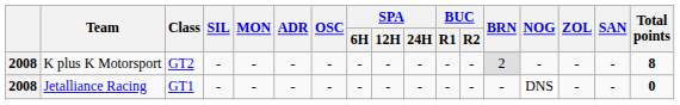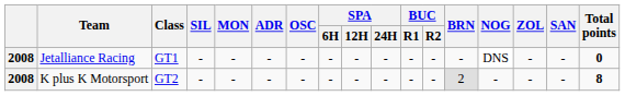 <table class="wikitable" style="font-size: 85%; text-align:center;">
 <tr>
 <th rowspan=2 valign=middle></th>
 <th rowspan=2 valign=middle>Team</th>
 <th rowspan=2 valign=middle>Class</th>
 <th rowspan=2><a href='#'>SIL</a><br></th>
 <th rowspan=2><a href='#'>MON</a><br></th>
 <th rowspan=2><a href='#'>ADR</a><br></th>
 <th rowspan=2><a href='#'>OSC</a><br></th>
 <th colspan=3><a href='#'>SPA</a> </th>
 <th colspan=2><a href='#'>BUC</a> </th>
 <th rowspan=2><a href='#'>BRN</a><br></th>
 <th rowspan=2><a href='#'>NOG</a><br></th>
 <th rowspan=2><a href='#'>ZOL</a><br></th>
 <th rowspan=2><a href='#'>SAN</a><br></th>
 <th rowspan=2 valign=middle>Total<br>points</th>
 </tr>
 <tr>
 <th>6H</th>
 <th>12H</th>
 <th>24H</th>
 <th>R1</th>
 <th>R2</th>
 </tr>
 <tr>
 <th>2008</th>
+<td align=left><a href='#'>Jetalliance Racing</a></td>
+<td align=left><a href='#'>GT1</a></td>
+<td>-</td>
+<td>-</td>
+<td>-</td>
+<td>-</td>
+<td>-</td>
+<td>-</td>
+<td>-</td>
+<td>-</td>
+<td>-</td>
+<td>-</td>
+<td style="background:#FFFFFF;">DNS</td>
+<td>-</td>
+<td>-</td>
+<td><strong>0</strong></td>
+</tr>
+<tr>
+<th>2008</th>
 <td align=left>K plus K Motorsport</td>
 <td align=left><a href='#'>GT2</a></td>
 <td>-</td>
 <td>-</td>
 <td>-</td>
 <td>-</td>
 <td>-</td>
 <td>-</td>
 <td>-</td>
 <td>-</td>
 <td>-</td>
 <td style="background:#DFDFDF;">2</td>
 <td>-</td>
 <td>-</td>
 <td>-</td>
 <td><strong>8</strong></td>
 </tr>
-<tr>
-<th>2008</th>
-<td align=left><a href='#'>Jetalliance Racing</a></td>
-<td align=left><a href='#'>GT1</a></td>
-<td>-</td>
-<td>-</td>
-<td>-</td>
-<td>-</td>
-<td>-</td>
-<td>-</td>
-<td>-</td>
-<td>-</td>
-<td>-</td>
-<td>-</td>
-<td style="background:#FFFFFF;">DNS</td>
-<td>-</td>
-<td>-</td>
-<td><strong>0</strong></td>
-</tr>
 </table>
